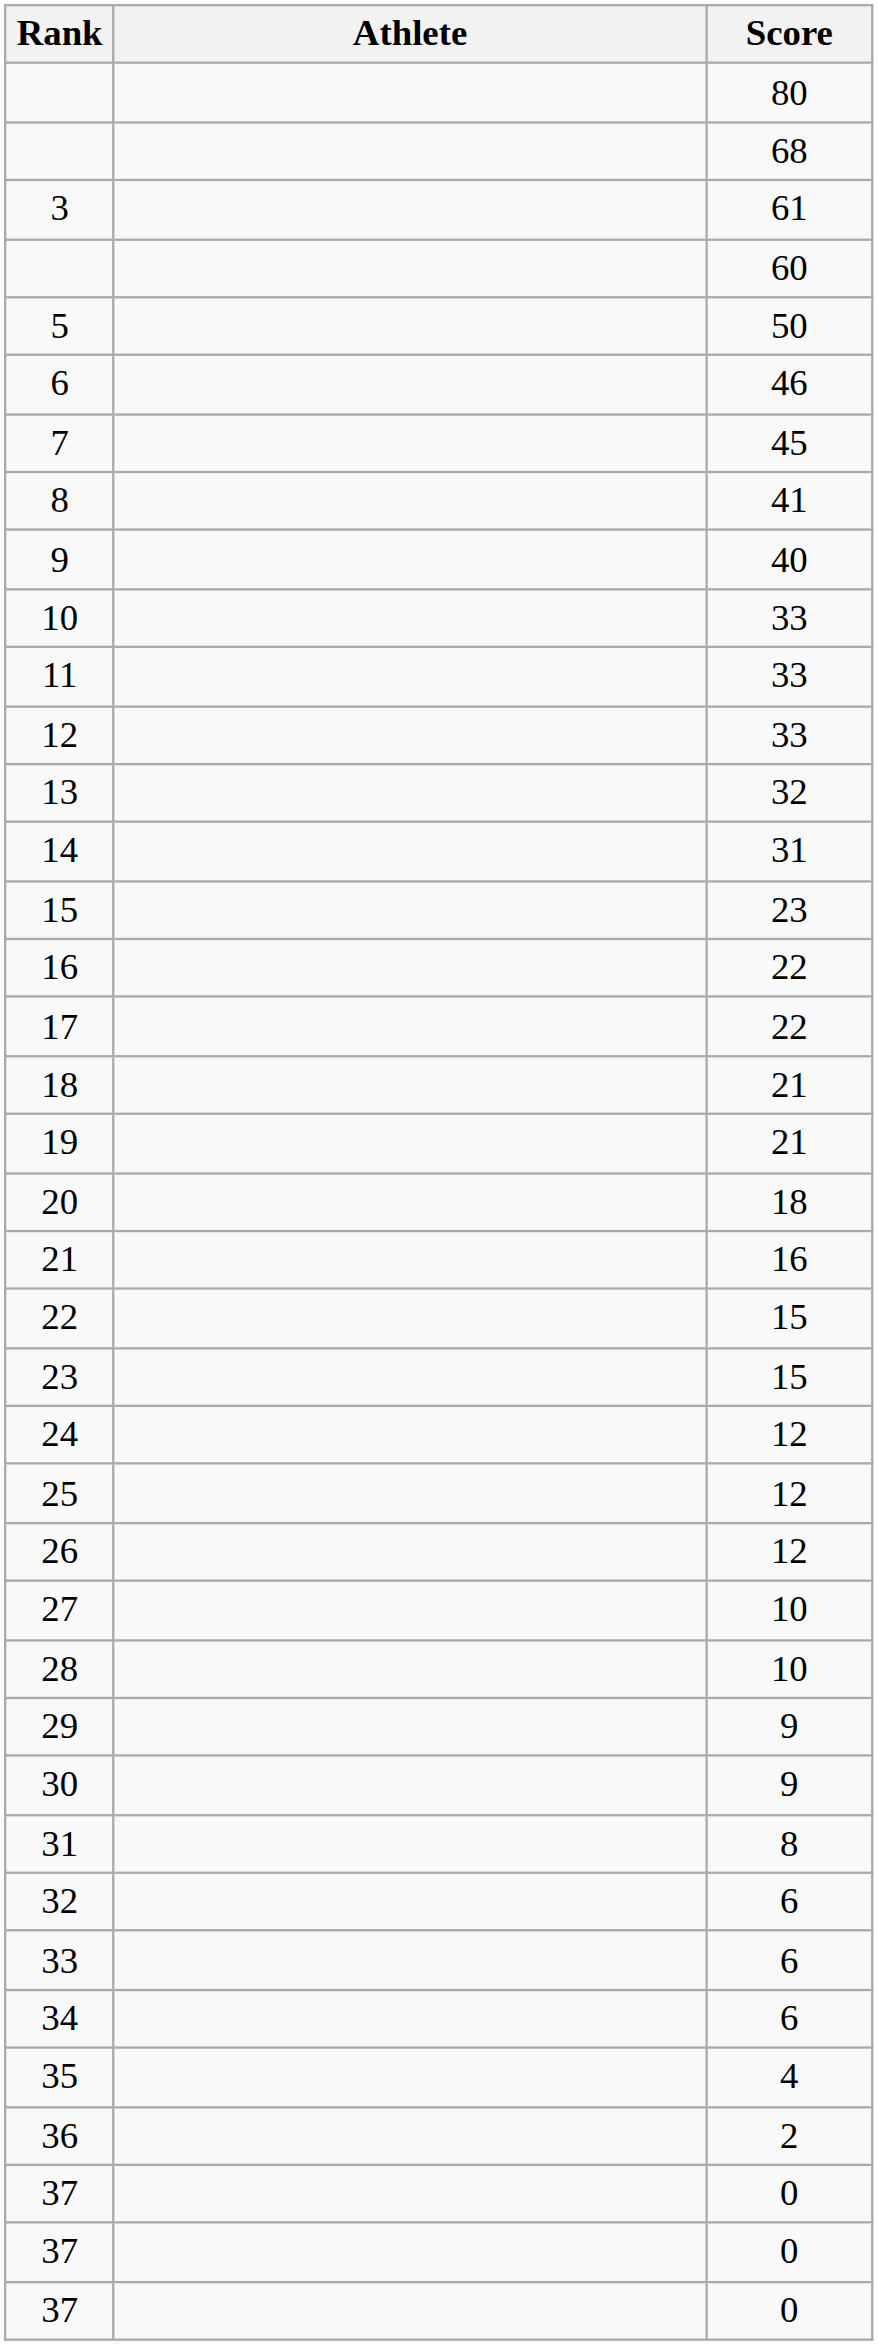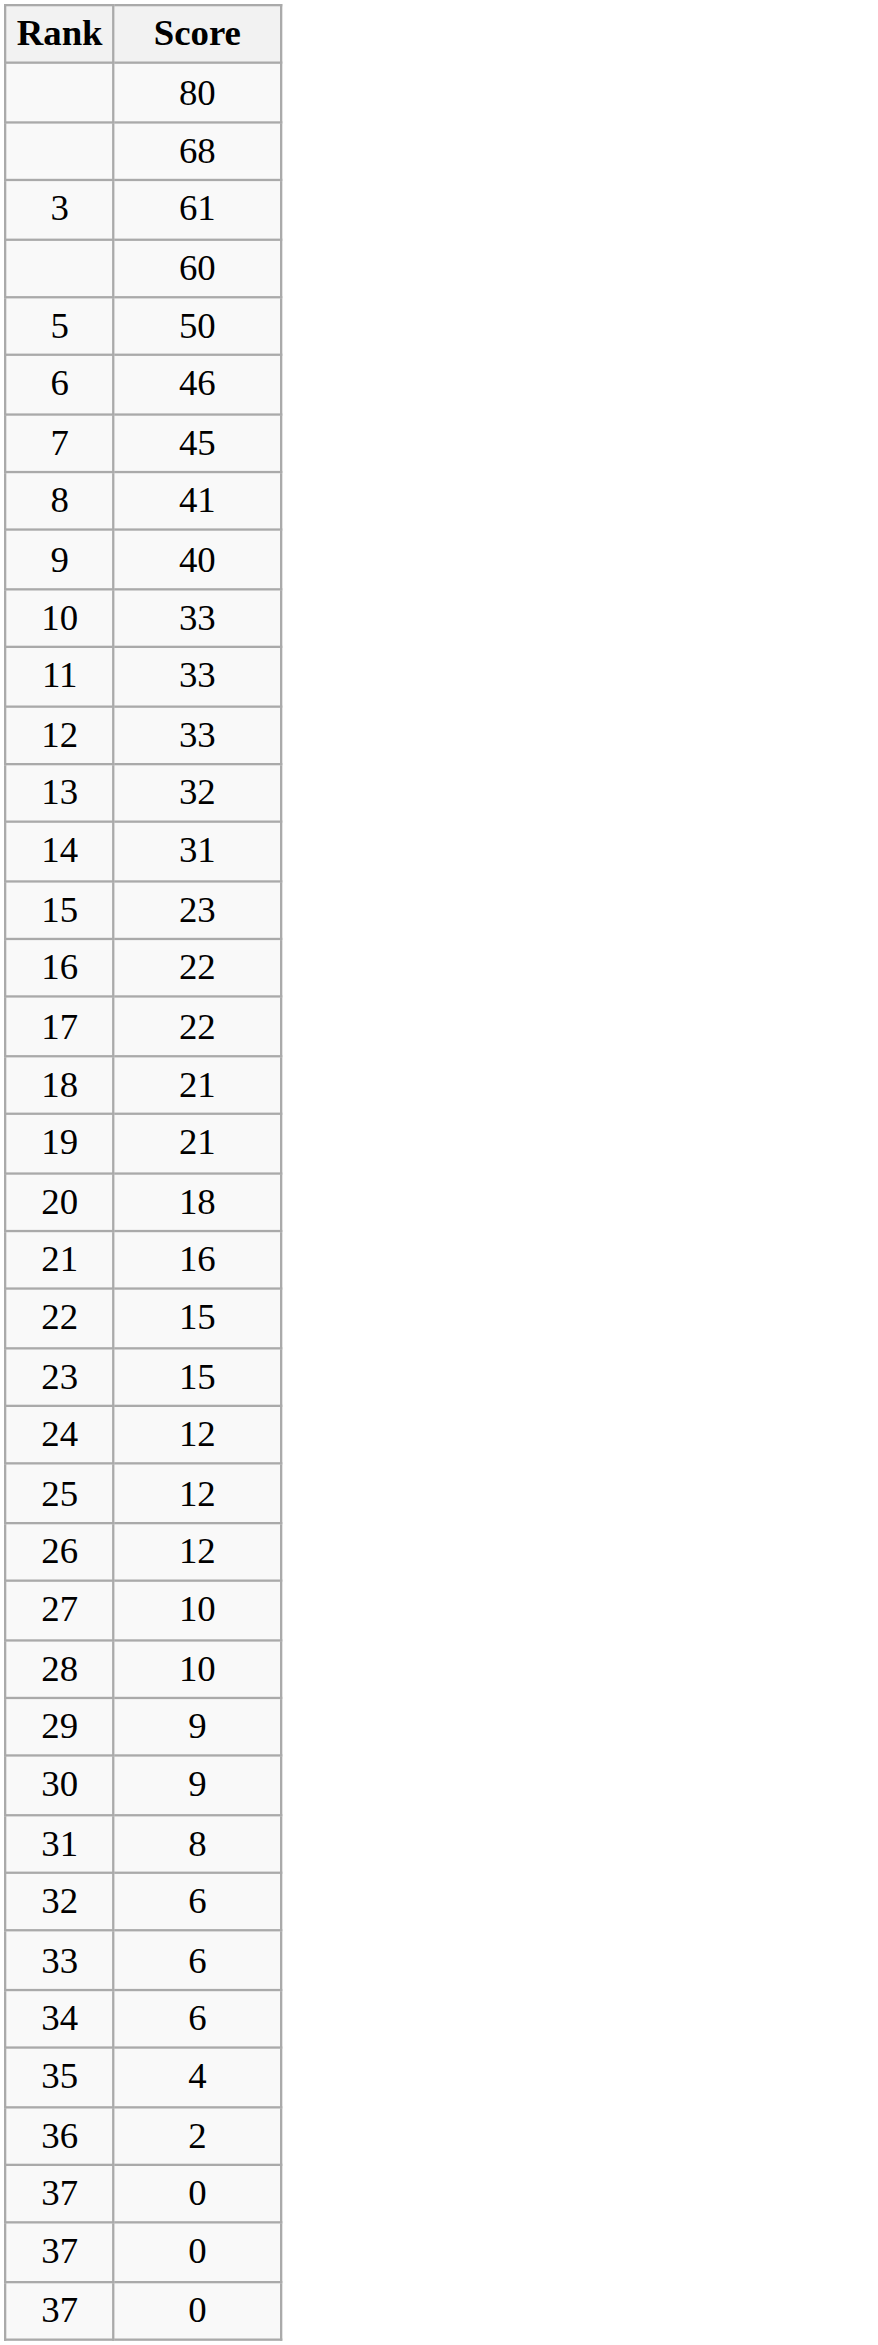 <table class=wikitable style="text-align:center">
 <tr>
 <th width=40>Rank</th>
-<th width=250>Athlete</th>
 <th width=65>Score</th>
 </tr>
 <tr>
 <td></td>
-<td align=left></td>
 <td>80</td>
 </tr>
 <tr>
 <td></td>
-<td align=left></td>
 <td>68</td>
 </tr>
 <tr>
 <td>3</td>
-<td align=left></td>
 <td>61</td>
 </tr>
 <tr>
 <td></td>
-<td align=left></td>
 <td>60</td>
 </tr>
 <tr>
 <td>5</td>
-<td align=left></td>
 <td>50</td>
 </tr>
 <tr>
 <td>6</td>
-<td align=left></td>
 <td>46</td>
 </tr>
 <tr>
 <td>7</td>
-<td align=left></td>
 <td>45</td>
 </tr>
 <tr>
 <td>8</td>
-<td align=left></td>
 <td>41</td>
 </tr>
 <tr>
 <td>9</td>
-<td align=left></td>
 <td>40</td>
 </tr>
 <tr>
 <td>10</td>
-<td align=left></td>
 <td>33</td>
 </tr>
 <tr>
 <td>11</td>
-<td align=left></td>
 <td>33</td>
 </tr>
 <tr>
 <td>12</td>
-<td align=left></td>
 <td>33</td>
 </tr>
 <tr>
 <td>13</td>
-<td align=left></td>
 <td>32</td>
 </tr>
 <tr>
 <td>14</td>
-<td align=left></td>
 <td>31</td>
 </tr>
 <tr>
 <td>15</td>
-<td align=left></td>
 <td>23</td>
 </tr>
 <tr>
 <td>16</td>
-<td align=left></td>
 <td>22</td>
 </tr>
 <tr>
 <td>17</td>
-<td align=left></td>
 <td>22</td>
 </tr>
 <tr>
 <td>18</td>
-<td align=left></td>
 <td>21</td>
 </tr>
 <tr>
 <td>19</td>
-<td align=left></td>
 <td>21</td>
 </tr>
 <tr>
 <td>20</td>
-<td align=left></td>
 <td>18</td>
 </tr>
 <tr>
 <td>21</td>
-<td align=left></td>
 <td>16</td>
 </tr>
 <tr>
 <td>22</td>
-<td align=left></td>
 <td>15</td>
 </tr>
 <tr>
 <td>23</td>
-<td align=left></td>
 <td>15</td>
 </tr>
 <tr>
 <td>24</td>
-<td align=left></td>
 <td>12</td>
 </tr>
 <tr>
 <td>25</td>
-<td align=left></td>
 <td>12</td>
 </tr>
 <tr>
 <td>26</td>
-<td align=left></td>
 <td>12</td>
 </tr>
 <tr>
 <td>27</td>
-<td align=left></td>
 <td>10</td>
 </tr>
 <tr>
 <td>28</td>
-<td align=left></td>
 <td>10</td>
 </tr>
 <tr>
 <td>29</td>
-<td align=left></td>
 <td>9</td>
 </tr>
 <tr>
 <td>30</td>
-<td align=left></td>
 <td>9</td>
 </tr>
 <tr>
 <td>31</td>
-<td align=left></td>
 <td>8</td>
 </tr>
 <tr>
 <td>32</td>
-<td align=left></td>
 <td>6</td>
 </tr>
 <tr>
 <td>33</td>
-<td align=left></td>
 <td>6</td>
 </tr>
 <tr>
 <td>34</td>
-<td align=left></td>
 <td>6</td>
 </tr>
 <tr>
 <td>35</td>
-<td align=left></td>
 <td>4</td>
 </tr>
 <tr>
 <td>36</td>
-<td align=left></td>
 <td>2</td>
 </tr>
 <tr>
 <td>37</td>
-<td align=left></td>
 <td>0</td>
 </tr>
 <tr>
 <td>37</td>
-<td align=left></td>
 <td>0</td>
 </tr>
 <tr>
 <td>37</td>
-<td align=left></td>
 <td>0</td>
 </tr>
 </table>
